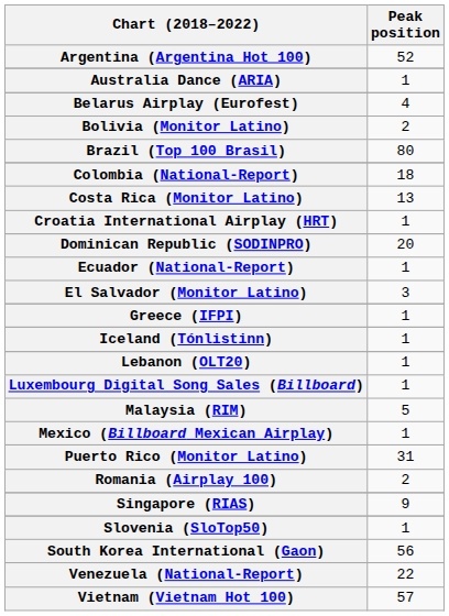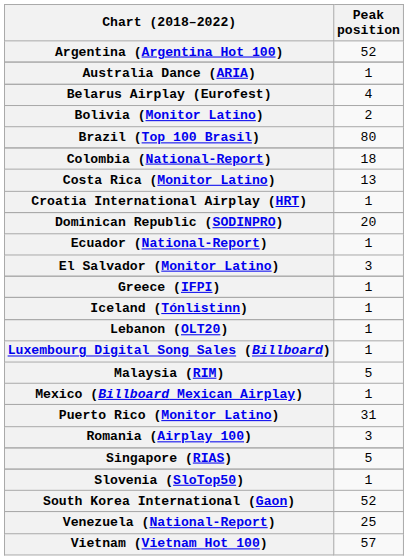 <table class="wikitable sortable plainrowheaders" style="text-align:center">
 <tr>
 <th scope="col">Chart (2018–2022)</th>
 <th scope="col">Peak<br>position</th>
 </tr>
 <tr>
 <th scope="row">Argentina (<a href='#'>Argentina Hot 100</a>)</th>
 <td>52</td>
 </tr>
 <tr>
 </tr>
 <tr>
 <th scope="row">Australia Dance (<a href='#'>ARIA</a>)</th>
 <td>1</td>
 </tr>
 <tr>
 </tr>
 <tr>
 <th scope="row">Belarus Airplay (Eurofest)</th>
 <td>4</td>
 </tr>
 <tr>
 </tr>
 <tr>
 </tr>
 <tr>
 </tr>
 <tr>
 <th scope="row">Bolivia (<a href='#'>Monitor Latino</a>)</th>
 <td>2</td>
 </tr>
 <tr>
 <th scope="row">Brazil (<a href='#'>Top 100 Brasil</a>)</th>
 <td>80</td>
 </tr>
 <tr>
 </tr>
 <tr>
 </tr>
 <tr>
 </tr>
 <tr>
 </tr>
 <tr>
 </tr>
 <tr>
 <th scope="row">Colombia (<a href='#'>National-Report</a>)</th>
 <td>18</td>
 </tr>
 <tr>
 <th scope="row">Costa Rica (<a href='#'>Monitor Latino</a>)</th>
 <td>13</td>
 </tr>
 <tr>
 <th scope="row">Croatia International Airplay (<a href='#'>HRT</a>)</th>
 <td>1</td>
 </tr>
 <tr>
 </tr>
 <tr>
 </tr>
 <tr>
 </tr>
 <tr>
 <th scope="row">Dominican Republic (<a href='#'>SODINPRO</a>)</th>
 <td>20</td>
 </tr>
 <tr>
 <th scope="row">Ecuador (<a href='#'>National-Report</a>)</th>
 <td>1</td>
 </tr>
 <tr>
 <th scope="row">El Salvador (<a href='#'>Monitor Latino</a>)</th>
 <td>3</td>
 </tr>
 <tr>
 </tr>
 <tr>
 </tr>
 <tr>
 </tr>
 <tr>
 </tr>
 <tr>
 </tr>
 <tr>
 <th scope="row">Greece (<a href='#'>IFPI</a>)</th>
 <td>1</td>
 </tr>
 <tr>
 </tr>
 <tr>
 </tr>
 <tr>
 </tr>
 <tr>
 </tr>
 <tr>
 <th scope="row">Iceland (<a href='#'>Tónlistinn</a>)</th>
 <td>1</td>
 </tr>
 <tr>
 </tr>
 <tr>
 </tr>
 <tr>
 </tr>
 <tr>
 <th scope="row">Lebanon (<a href='#'>OLT20</a>)</th>
 <td>1</td>
 </tr>
 <tr>
 <th scope="row"><a href='#'>Luxembourg Digital Song Sales</a> (<em><a href='#'>Billboard</a></em>)</th>
 <td>1</td>
 </tr>
 <tr>
 <th scope="row">Malaysia (<a href='#'>RIM</a>)</th>
 <td>5</td>
 </tr>
 <tr>
 <th scope="row">Mexico (<a href='#'><em>Billboard</em> Mexican Airplay</a>)</th>
 <td>1</td>
 </tr>
 <tr>
 </tr>
 <tr>
 </tr>
 <tr>
 </tr>
 <tr>
 </tr>
 <tr>
 </tr>
 <tr>
 </tr>
 <tr>
 </tr>
 <tr>
 <th scope="row">Puerto Rico (<a href='#'>Monitor Latino</a>)</th>
 <td>31</td>
 </tr>
 <tr>
 <th scope="row">Romania (<a href='#'>Airplay 100</a>)</th>
-<td>2</td>
+<td>3</td>
 </tr>
 <tr>
 </tr>
 <tr>
 </tr>
 <tr>
 <th scope="row">Singapore (<a href='#'>RIAS</a>)</th>
-<td>9</td>
+<td>5</td>
 </tr>
 <tr>
 </tr>
 <tr>
 </tr>
 <tr>
 <th scope="row">Slovenia (<a href='#'>SloTop50</a>)</th>
 <td>1</td>
 </tr>
 <tr>
 <th scope="row">South Korea International (<a href='#'>Gaon</a>)</th>
-<td>56</td>
+<td>52</td>
 </tr>
 <tr>
 </tr>
 <tr>
 </tr>
 <tr>
 </tr>
 <tr>
 </tr>
 <tr>
 </tr>
 <tr>
 </tr>
 <tr>
 </tr>
 <tr>
 </tr>
 <tr>
 </tr>
 <tr>
 </tr>
 <tr>
 </tr>
 <tr>
 </tr>
 <tr>
 <th scope="row">Venezuela (<a href='#'>National-Report</a>)</th>
-<td>22</td>
+<td>25</td>
 </tr>
 <tr>
 <th scope="row">Vietnam (<a href='#'>Vietnam Hot 100</a>)</th>
 <td>57</td>
 </tr>
 </table>
